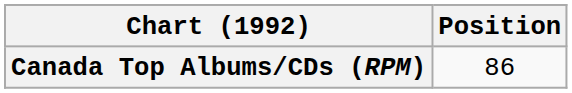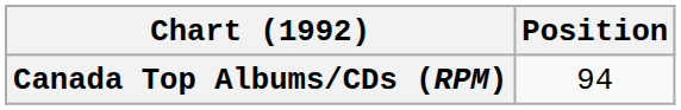 <table class="wikitable plainrowheaders" style="text-align:center">
 <tr>
 <th scope="col">Chart (1992)</th>
 <th scope="col">Position</th>
 </tr>
 <tr>
 <th scope="row">Canada Top Albums/CDs (<em>RPM</em>)</th>
-<td>86</td>
+<td>94</td>
 </tr>
 </table>
